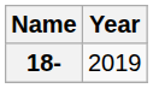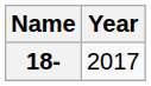 <table class="wikitable sortable plainrowheaders" style="text-align:center">
 <tr>
 <th scope="col">Name</th>
 <th scope="col">Year</th>
 </tr>
 <tr>
 <th scope="row">18-</th>
-<td style="text-align:center;">2019</td>
+<td style="text-align:center;">2017</td>
 </tr>
 <tr>
 </tr>
 </table>
